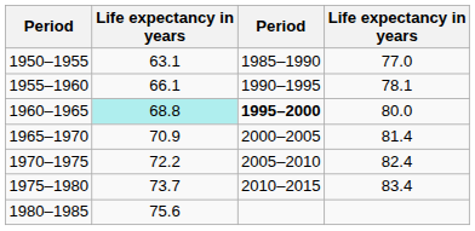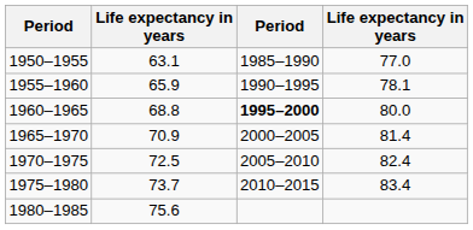 <table class="wikitable" style="text-align: center;">
 <tr>
 <th>Period</th>
 <th>Life expectancy in<br>years</th>
 <th>Period</th>
 <th>Life expectancy in<br>years</th>
 </tr>
 <tr>
 <td>1950–1955</td>
 <td>63.1</td>
 <td>1985–1990</td>
 <td>77.0</td>
 </tr>
 <tr>
 <td>1955–1960</td>
-<td>66.1</td>
+<td>65.9</td>
 <td>1990–1995</td>
 <td>78.1</td>
 </tr>
 <tr>
 <td>1960–1965</td>
-<td style="background: paleturquoise;">68.8</td>
+<td>68.8</td>
 <td><strong>1995–2000</strong></td>
 <td>80.0</td>
 </tr>
 <tr>
 <td>1965–1970</td>
 <td>70.9</td>
 <td>2000–2005</td>
 <td>81.4</td>
 </tr>
 <tr>
 <td>1970–1975</td>
-<td>72.2</td>
+<td>72.5</td>
 <td>2005–2010</td>
 <td>82.4</td>
 </tr>
 <tr>
 <td>1975–1980</td>
 <td>73.7</td>
 <td>2010–2015</td>
 <td>83.4</td>
 </tr>
 <tr>
 <td>1980–1985</td>
 <td>75.6</td>
 <td></td>
 <td></td>
 </tr>
 </table>
